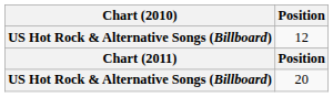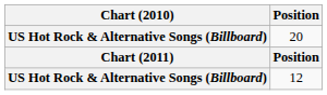 <table class="wikitable plainrowheaders">
 <tr>
 <th>Chart (2010)</th>
 <th>Position</th>
 </tr>
 <tr>
 <th scope="row">US Hot Rock & Alternative Songs (<em>Billboard</em>)</th>
-<td style="text-align:center;">12</td>
+<td style="text-align:center;">20</td>
 </tr>
 <tr>
 <th scope="col">Chart (2011)</th>
 <th scope="col">Position</th>
 </tr>
 <tr>
 <th scope="row">US Hot Rock & Alternative Songs (<em>Billboard</em>)</th>
-<td style="text-align:center;">20</td>
+<td style="text-align:center;">12</td>
 </tr>
 </table>
